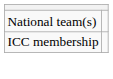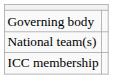 <table class="wikitable floatright">
 <tr>
 <th colspan="2"></th>
+</tr>
+<tr>
+<td>Governing body</td>
+<td></td>
 </tr>
 <tr>
 <td>National team(s)</td>
 <td></td>
 </tr>
 <tr>
 <td>ICC membership</td>
 <td></td>
 </tr>
 </table>
